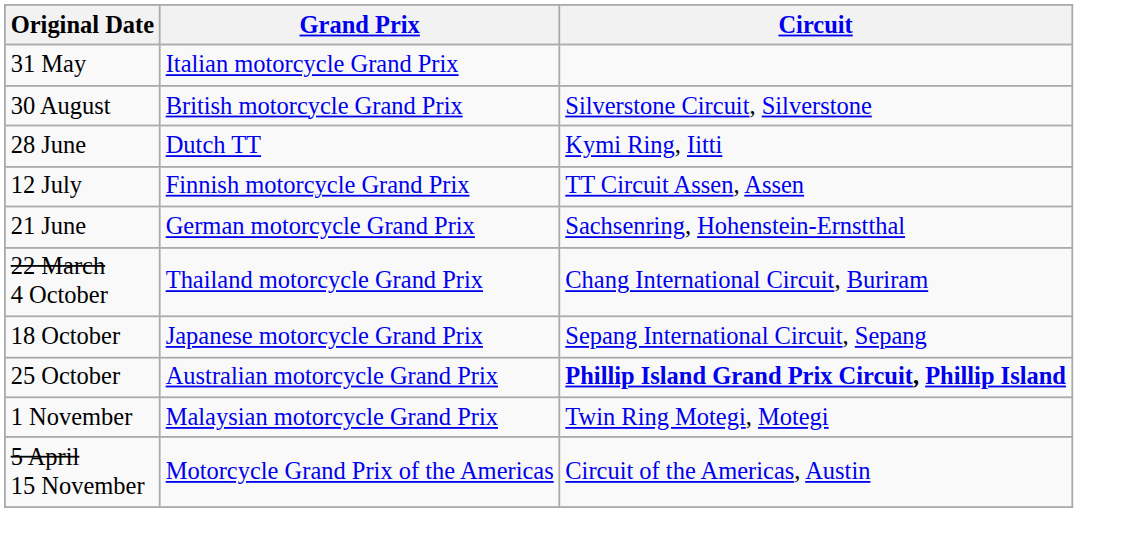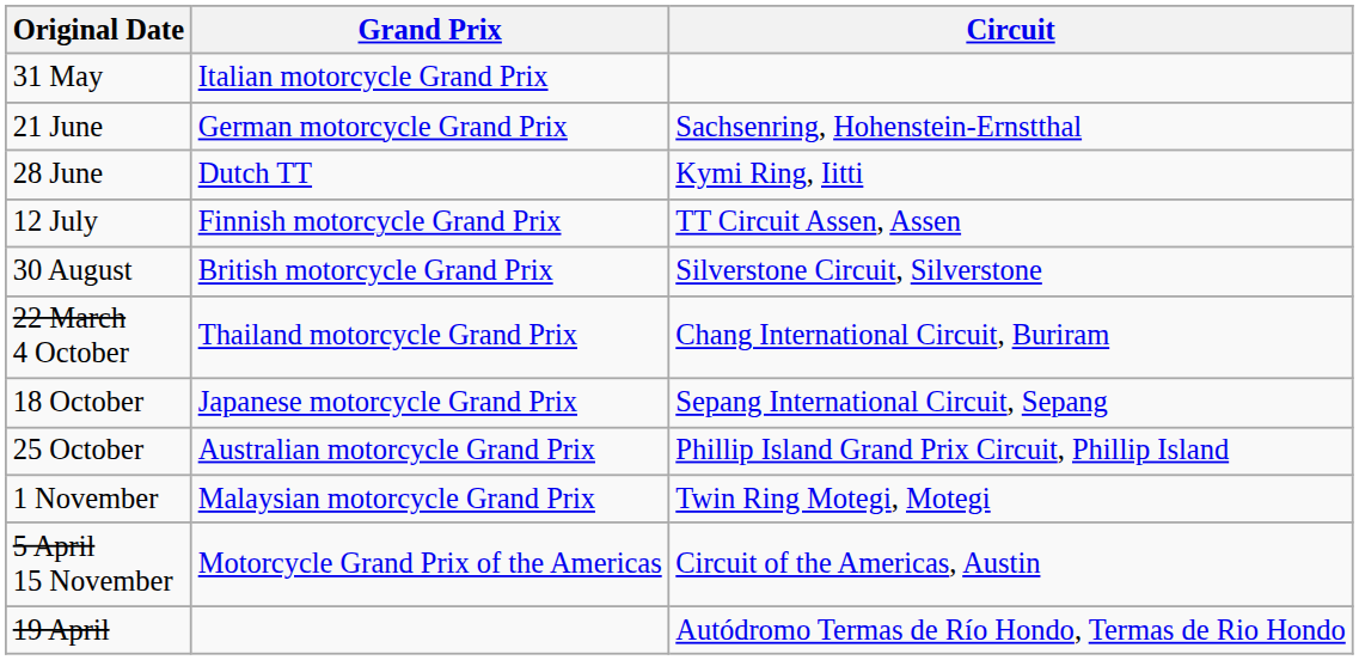 <table class="wikitable" style="font-size: 85%;">
 <tr>
 <th>Original Date</th>
 <th><a href='#'>Grand Prix</a></th>
 <th><a href='#'>Circuit</a></th>
 </tr>
 <tr>
 <td>31 May</td>
 <td> <a href='#'>Italian motorcycle Grand Prix</a></td>
 <td></td>
 </tr>
 <tr>
-<td>30 August</td>
-<td> <a href='#'>British motorcycle Grand Prix</a></td>
-<td><a href='#'>Silverstone Circuit</a>, <a href='#'>Silverstone</a></td>
+<td>21 June</td>
+<td> <a href='#'>German motorcycle Grand Prix</a></td>
+<td><a href='#'>Sachsenring</a>, <a href='#'>Hohenstein-Ernstthal</a></td>
 </tr>
 <tr>
 <td>28 June</td>
 <td> <a href='#'>Dutch TT</a></td>
 <td><a href='#'>Kymi Ring</a>, <a href='#'>Iitti</a></td>
 </tr>
 <tr>
 <td>12 July</td>
 <td> <a href='#'>Finnish motorcycle Grand Prix</a></td>
 <td><a href='#'>TT Circuit Assen</a>, <a href='#'>Assen</a></td>
 </tr>
 <tr>
-<td>21 June</td>
-<td> <a href='#'>German motorcycle Grand Prix</a></td>
-<td><a href='#'>Sachsenring</a>, <a href='#'>Hohenstein-Ernstthal</a></td>
+<td>30 August</td>
+<td> <a href='#'>British motorcycle Grand Prix</a></td>
+<td><a href='#'>Silverstone Circuit</a>, <a href='#'>Silverstone</a></td>
 </tr>
 <tr>
 <td><s>22 March</s><br>4 October</td>
 <td> <a href='#'>Thailand motorcycle Grand Prix</a></td>
 <td><a href='#'>Chang International Circuit</a>, <a href='#'>Buriram</a></td>
 </tr>
 <tr>
 <td>18 October</td>
 <td> <a href='#'>Japanese motorcycle Grand Prix</a></td>
 <td><a href='#'>Sepang International Circuit</a>, <a href='#'>Sepang</a></td>
 </tr>
 <tr>
 <td>25 October</td>
 <td> <a href='#'>Australian motorcycle Grand Prix</a></td>
-<td><strong><a href='#'>Phillip Island Grand Prix Circuit</a>, <a href='#'>Phillip Island</a></strong></td>
+<td><a href='#'>Phillip Island Grand Prix Circuit</a>, <a href='#'>Phillip Island</a></td>
 </tr>
 <tr>
 <td>1 November</td>
 <td> <a href='#'>Malaysian motorcycle Grand Prix</a></td>
 <td><a href='#'>Twin Ring Motegi</a>, <a href='#'>Motegi</a></td>
 </tr>
 <tr>
 <td><s>5 April</s><br>15 November</td>
 <td> <a href='#'>Motorcycle Grand Prix of the Americas</a></td>
 <td><a href='#'>Circuit of the Americas</a>, <a href='#'>Austin</a></td>
 </tr>
+<tr>
+<td><s>19 April</s><br></td>
+<td></td>
+<td><a href='#'>Autódromo Termas de Río Hondo</a>, <a href='#'>Termas de Rio Hondo</a></td>
+</tr>
 </table>
